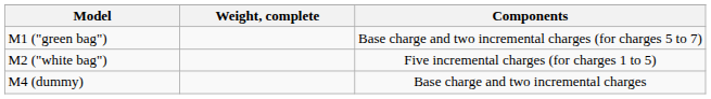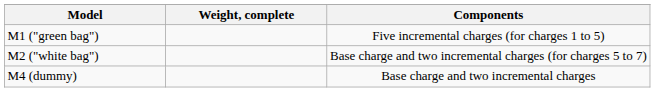 <table class="wikitable">
 <tr>
 </tr>
 <tr style="vertical-align:top; text-align:center; border:1px solid #996;">
 <th width="25%">Model</th>
 <th width="25%">Weight, complete</th>
 <th width="55%">Components</th>
 </tr>
 <tr style="vertical-align:top; text-align:center;">
 <td style="text-align:left">M1 ("green bag")</td>
 <td></td>
-<td>Base charge and two incremental charges (for charges 5 to 7)</td>
+<td>Five incremental charges (for charges 1 to 5)</td>
 </tr>
 <tr style="vertical-align:top; text-align:center;">
 <td style="text-align:left">M2 ("white bag")</td>
 <td></td>
-<td>Five incremental charges (for charges 1 to 5)</td>
+<td>Base charge and two incremental charges (for charges 5 to 7)</td>
 </tr>
 <tr style="vertical-align:top; text-align:center;">
 <td style="text-align:left">M4 (dummy)</td>
 <td></td>
 <td>Base charge and two incremental charges</td>
 </tr>
 </table>
